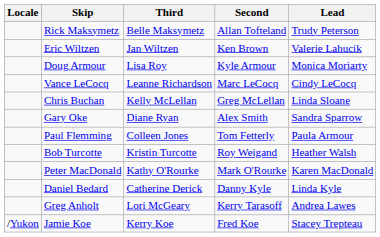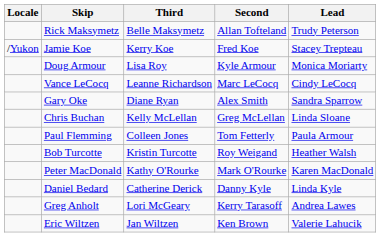 <table class="wikitable">
 <tr>
 <th>Locale</th>
 <th>Skip</th>
 <th>Third</th>
 <th>Second</th>
 <th>Lead</th>
 </tr>
 <tr>
 <td></td>
 <td><a href='#'>Rick Maksymetz</a></td>
 <td><a href='#'>Belle Maksymetz</a></td>
 <td><a href='#'>Allan Tofteland</a></td>
 <td><a href='#'>Trudy Peterson</a></td>
 </tr>
 <tr>
-<td></td>
-<td><a href='#'>Eric Wiltzen</a></td>
-<td><a href='#'>Jan Wiltzen</a></td>
-<td><a href='#'>Ken Brown</a></td>
-<td><a href='#'>Valerie Lahucik</a></td>
+<td>/<a href='#'>Yukon</a></td>
+<td><a href='#'>Jamie Koe</a></td>
+<td><a href='#'>Kerry Koe</a></td>
+<td><a href='#'>Fred Koe</a></td>
+<td><a href='#'>Stacey Trepteau</a></td>
 </tr>
 <tr>
 <td></td>
 <td><a href='#'>Doug Armour</a></td>
 <td><a href='#'>Lisa Roy</a></td>
 <td><a href='#'>Kyle Armour</a></td>
 <td><a href='#'>Monica Moriarty</a></td>
 </tr>
 <tr>
 <td></td>
 <td><a href='#'>Vance LeCocq</a></td>
 <td><a href='#'>Leanne Richardson</a></td>
 <td><a href='#'>Marc LeCocq</a></td>
 <td><a href='#'>Cindy LeCocq</a></td>
 </tr>
 <tr>
 <td></td>
+<td><a href='#'>Gary Oke</a></td>
+<td><a href='#'>Diane Ryan</a></td>
+<td><a href='#'>Alex Smith</a></td>
+<td><a href='#'>Sandra Sparrow</a></td>
+</tr>
+<tr>
+<td></td>
 <td><a href='#'>Chris Buchan</a></td>
 <td><a href='#'>Kelly McLellan</a></td>
 <td><a href='#'>Greg McLellan</a></td>
 <td><a href='#'>Linda Sloane</a></td>
-</tr>
-<tr>
-<td></td>
-<td><a href='#'>Gary Oke</a></td>
-<td><a href='#'>Diane Ryan</a></td>
-<td><a href='#'>Alex Smith</a></td>
-<td><a href='#'>Sandra Sparrow</a></td>
 </tr>
 <tr>
 <td></td>
 <td><a href='#'>Paul Flemming</a></td>
 <td><a href='#'>Colleen Jones</a></td>
 <td><a href='#'>Tom Fetterly</a></td>
 <td><a href='#'>Paula Armour</a></td>
 </tr>
 <tr>
 <td></td>
 <td><a href='#'>Bob Turcotte</a></td>
 <td><a href='#'>Kristin Turcotte</a></td>
 <td><a href='#'>Roy Weigand</a></td>
 <td><a href='#'>Heather Walsh</a></td>
 </tr>
 <tr>
 <td></td>
 <td><a href='#'>Peter MacDonald</a></td>
 <td><a href='#'>Kathy O'Rourke</a></td>
 <td><a href='#'>Mark O'Rourke</a></td>
 <td><a href='#'>Karen MacDonald</a></td>
 </tr>
 <tr>
 <td></td>
 <td><a href='#'>Daniel Bedard</a></td>
 <td><a href='#'>Catherine Derick</a></td>
 <td><a href='#'>Danny Kyle</a></td>
 <td><a href='#'>Linda Kyle</a></td>
 </tr>
 <tr>
 <td></td>
 <td><a href='#'>Greg Anholt</a></td>
 <td><a href='#'>Lori McGeary</a></td>
 <td><a href='#'>Kerry Tarasoff</a></td>
 <td><a href='#'>Andrea Lawes</a></td>
 </tr>
 <tr>
-<td>/<a href='#'>Yukon</a></td>
-<td><a href='#'>Jamie Koe</a></td>
-<td><a href='#'>Kerry Koe</a></td>
-<td><a href='#'>Fred Koe</a></td>
-<td><a href='#'>Stacey Trepteau</a></td>
+<td></td>
+<td><a href='#'>Eric Wiltzen</a></td>
+<td><a href='#'>Jan Wiltzen</a></td>
+<td><a href='#'>Ken Brown</a></td>
+<td><a href='#'>Valerie Lahucik</a></td>
 </tr>
 </table>
